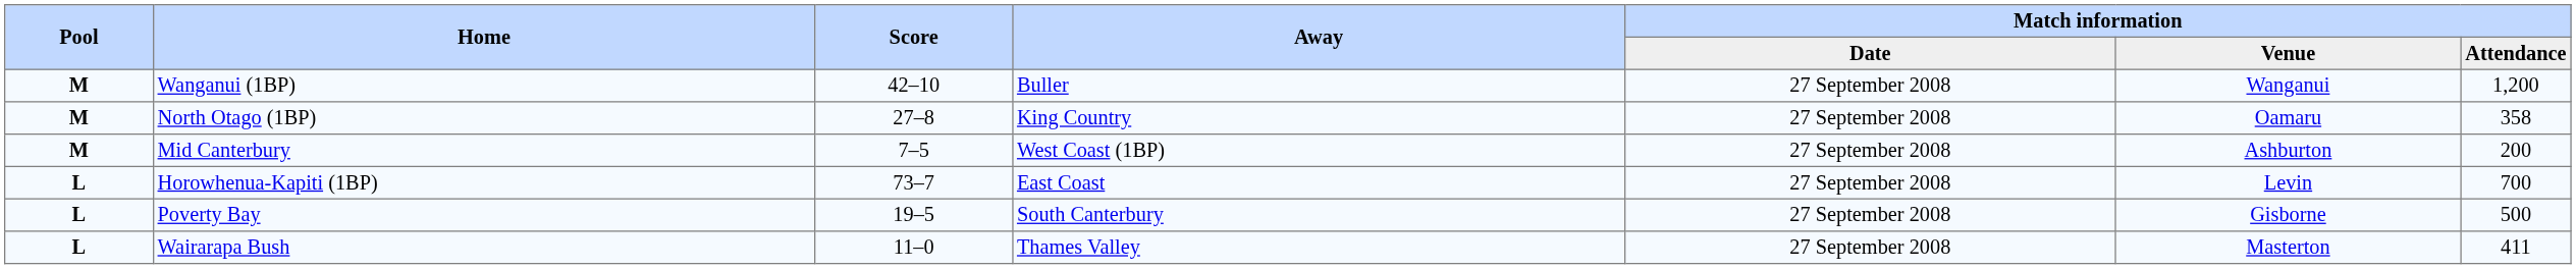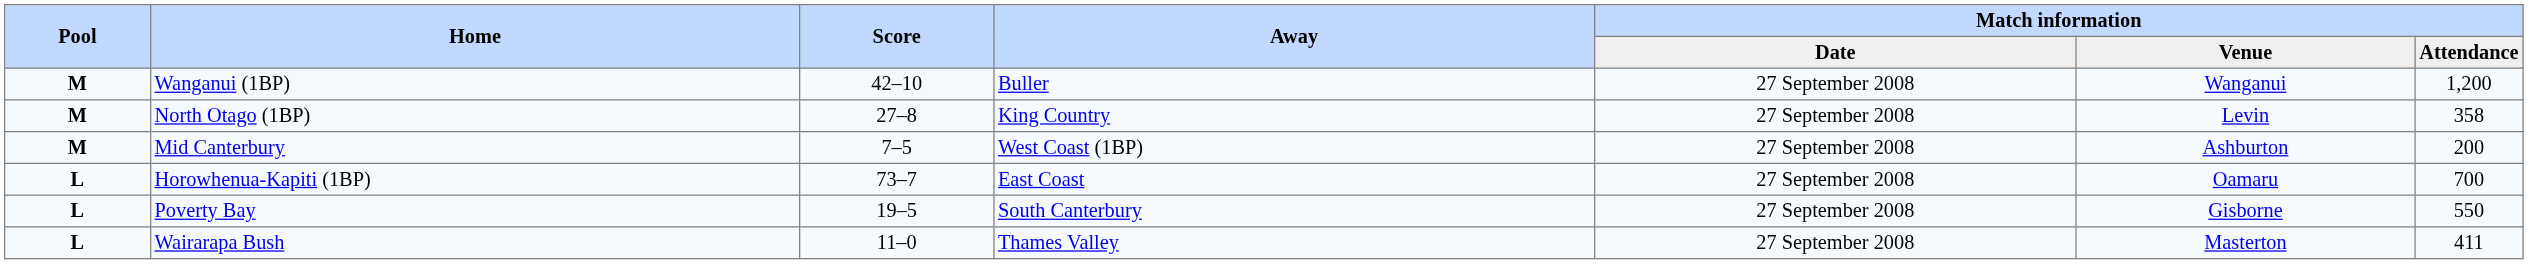 <table border=1 style="border-collapse:collapse;text-align:center" cellpadding=3 cellspacing=0 width=100%>
 <tr bgcolor=#C1D8FF>
 <th rowspan=2 width=6%>Pool</th>
 <th rowspan=2 width=27%>Home</th>
 <th rowspan=2 width=8%>Score</th>
 <th rowspan=2 width=25%>Away</th>
 <th colspan=6>Match information</th>
 </tr>
 <tr bgcolor=#EFEFEF>
 <th width=20%>Date</th>
 <th width=20%>Venue</th>
 <th width=22%>Attendance</th>
 </tr>
 <tr bgcolor=#F5FAFF>
 <td><strong>M</strong></td>
 <td align=left><a href='#'>Wanganui</a> (1BP)</td>
 <td>42–10</td>
 <td align=left><a href='#'>Buller</a></td>
 <td>27 September 2008</td>
 <td><a href='#'>Wanganui</a></td>
 <td>1,200</td>
 </tr>
 <tr bgcolor=#F5FAFF>
 <td><strong>M</strong></td>
 <td align=left><a href='#'>North Otago</a> (1BP)</td>
 <td>27–8</td>
 <td align=left><a href='#'>King Country</a></td>
 <td>27 September 2008</td>
-<td><a href='#'>Oamaru</a></td>
+<td><a href='#'>Levin</a></td>
 <td>358</td>
 </tr>
 <tr bgcolor=#F5FAFF>
 <td><strong>M</strong></td>
 <td align=left><a href='#'>Mid Canterbury</a></td>
 <td>7–5</td>
 <td align=left><a href='#'>West Coast</a> (1BP)</td>
 <td>27 September 2008</td>
 <td><a href='#'>Ashburton</a></td>
 <td>200</td>
 </tr>
 <tr bgcolor=#F5FAFF>
 <td><strong>L</strong></td>
 <td align=left><a href='#'>Horowhenua-Kapiti</a> (1BP)</td>
 <td>73–7</td>
 <td align=left><a href='#'>East Coast</a></td>
 <td>27 September 2008</td>
-<td><a href='#'>Levin</a></td>
+<td><a href='#'>Oamaru</a></td>
 <td>700</td>
 </tr>
 <tr bgcolor=#F5FAFF>
 <td><strong>L</strong></td>
 <td align=left><a href='#'>Poverty Bay</a></td>
 <td>19–5</td>
 <td align=left><a href='#'>South Canterbury</a></td>
 <td>27 September 2008</td>
 <td><a href='#'>Gisborne</a></td>
-<td>500</td>
+<td>550</td>
 </tr>
 <tr bgcolor=#F5FAFF>
 <td><strong>L</strong></td>
 <td align=left><a href='#'>Wairarapa Bush</a></td>
 <td>11–0</td>
 <td align=left><a href='#'>Thames Valley</a></td>
 <td>27 September 2008</td>
 <td><a href='#'>Masterton</a></td>
 <td>411</td>
 </tr>
 </table>
